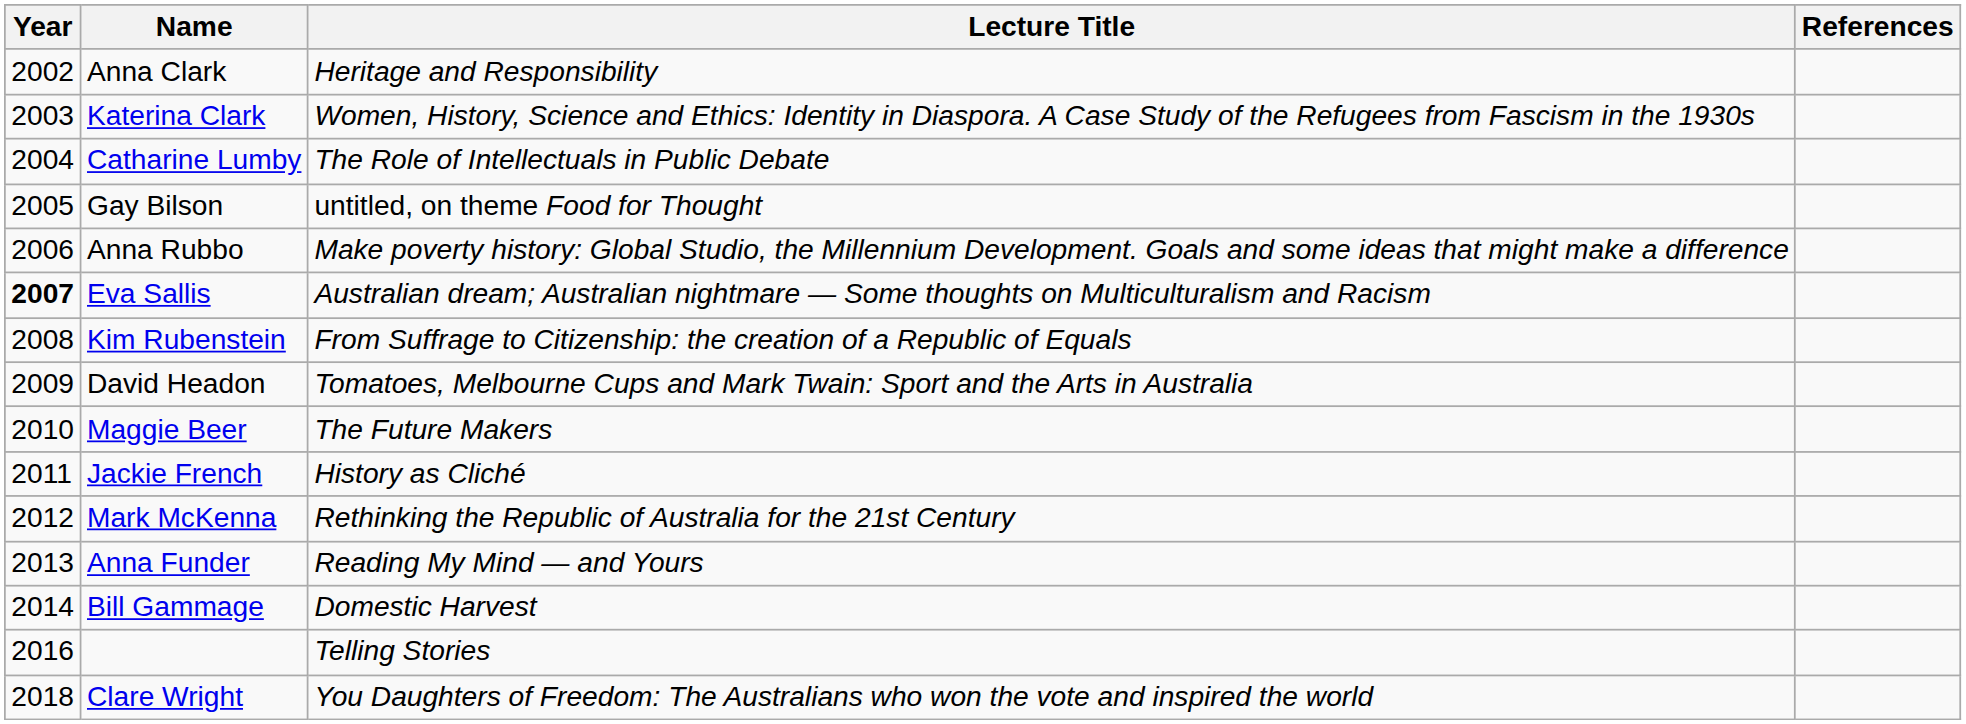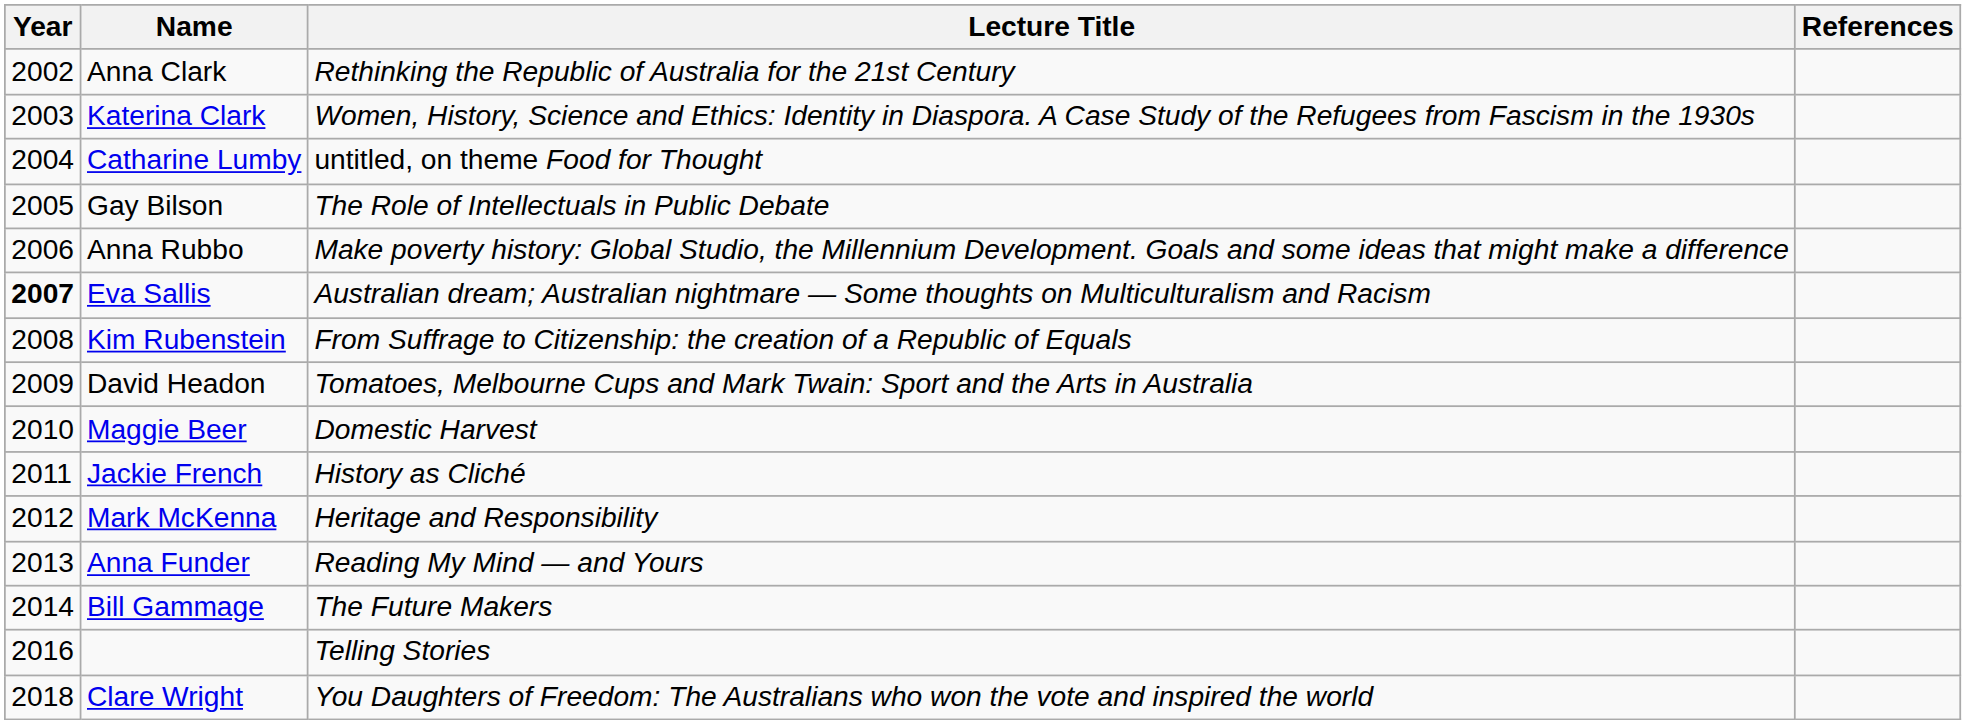 <table class="wikitable">
 <tr>
 <th>Year</th>
 <th>Name</th>
 <th>Lecture Title</th>
 <th>References</th>
 </tr>
 <tr>
 <td>2002</td>
 <td>Anna Clark</td>
-<td><em>Heritage and Responsibility</em></td>
+<td><em>Rethinking the Republic of Australia for the 21st Century</em></td>
 <td></td>
 </tr>
 <tr>
 <td>2003</td>
 <td><a href='#'>Katerina Clark</a></td>
 <td><em>Women, History, Science and Ethics: Identity in Diaspora. A Case Study of the Refugees from Fascism in the 1930s</em></td>
 <td></td>
 </tr>
 <tr>
 <td>2004</td>
 <td><a href='#'>Catharine Lumby</a></td>
-<td><em>The Role of Intellectuals in Public Debate</em></td>
+<td>untitled, on theme <em>Food for Thought</em></td>
 <td></td>
 </tr>
 <tr>
 <td>2005</td>
 <td>Gay Bilson</td>
-<td>untitled, on theme <em>Food for Thought</em></td>
+<td><em>The Role of Intellectuals in Public Debate</em></td>
 <td></td>
 </tr>
 <tr>
 <td>2006</td>
 <td>Anna Rubbo</td>
 <td><em>Make poverty history: Global Studio, the Millennium Development. Goals and some ideas that might make a difference</em></td>
 <td></td>
 </tr>
 <tr>
 <td><strong>2007</strong></td>
 <td><a href='#'>Eva Sallis</a></td>
 <td><em>Australian dream; Australian nightmare — Some thoughts on Multiculturalism and Racism</em></td>
 <td></td>
 </tr>
 <tr>
 <td>2008</td>
 <td><a href='#'>Kim Rubenstein</a></td>
 <td><em>From Suffrage to Citizenship: the creation of a Republic of Equals</em></td>
 <td></td>
 </tr>
 <tr>
 <td>2009</td>
 <td>David Headon</td>
 <td><em>Tomatoes, Melbourne Cups and Mark Twain: Sport and the Arts in Australia</em></td>
 <td></td>
 </tr>
 <tr>
 <td>2010</td>
 <td><a href='#'>Maggie Beer</a></td>
-<td><em>The Future Makers</em></td>
+<td><em>Domestic Harvest</em></td>
 <td></td>
 </tr>
 <tr>
 <td>2011</td>
 <td><a href='#'>Jackie French</a></td>
 <td><em>History as Cliché</em></td>
 <td></td>
 </tr>
 <tr>
 <td>2012</td>
 <td><a href='#'>Mark McKenna</a></td>
-<td><em>Rethinking the Republic of Australia for the 21st Century</em></td>
+<td><em>Heritage and Responsibility</em></td>
 <td></td>
 </tr>
 <tr>
 <td>2013</td>
 <td><a href='#'>Anna Funder</a></td>
 <td><em>Reading My Mind — and Yours</em></td>
 <td></td>
 </tr>
 <tr>
 <td>2014</td>
 <td><a href='#'>Bill Gammage</a></td>
-<td><em>Domestic Harvest</em></td>
+<td><em>The Future Makers</em></td>
 <td></td>
 </tr>
 <tr>
 <td>2016</td>
 <td></td>
 <td><em>Telling Stories</em></td>
 <td></td>
 </tr>
 <tr>
 <td>2018</td>
 <td><a href='#'>Clare Wright</a></td>
 <td><em>You Daughters of Freedom: The Australians who won the vote and inspired the world</em></td>
 <td></td>
 </tr>
 </table>
